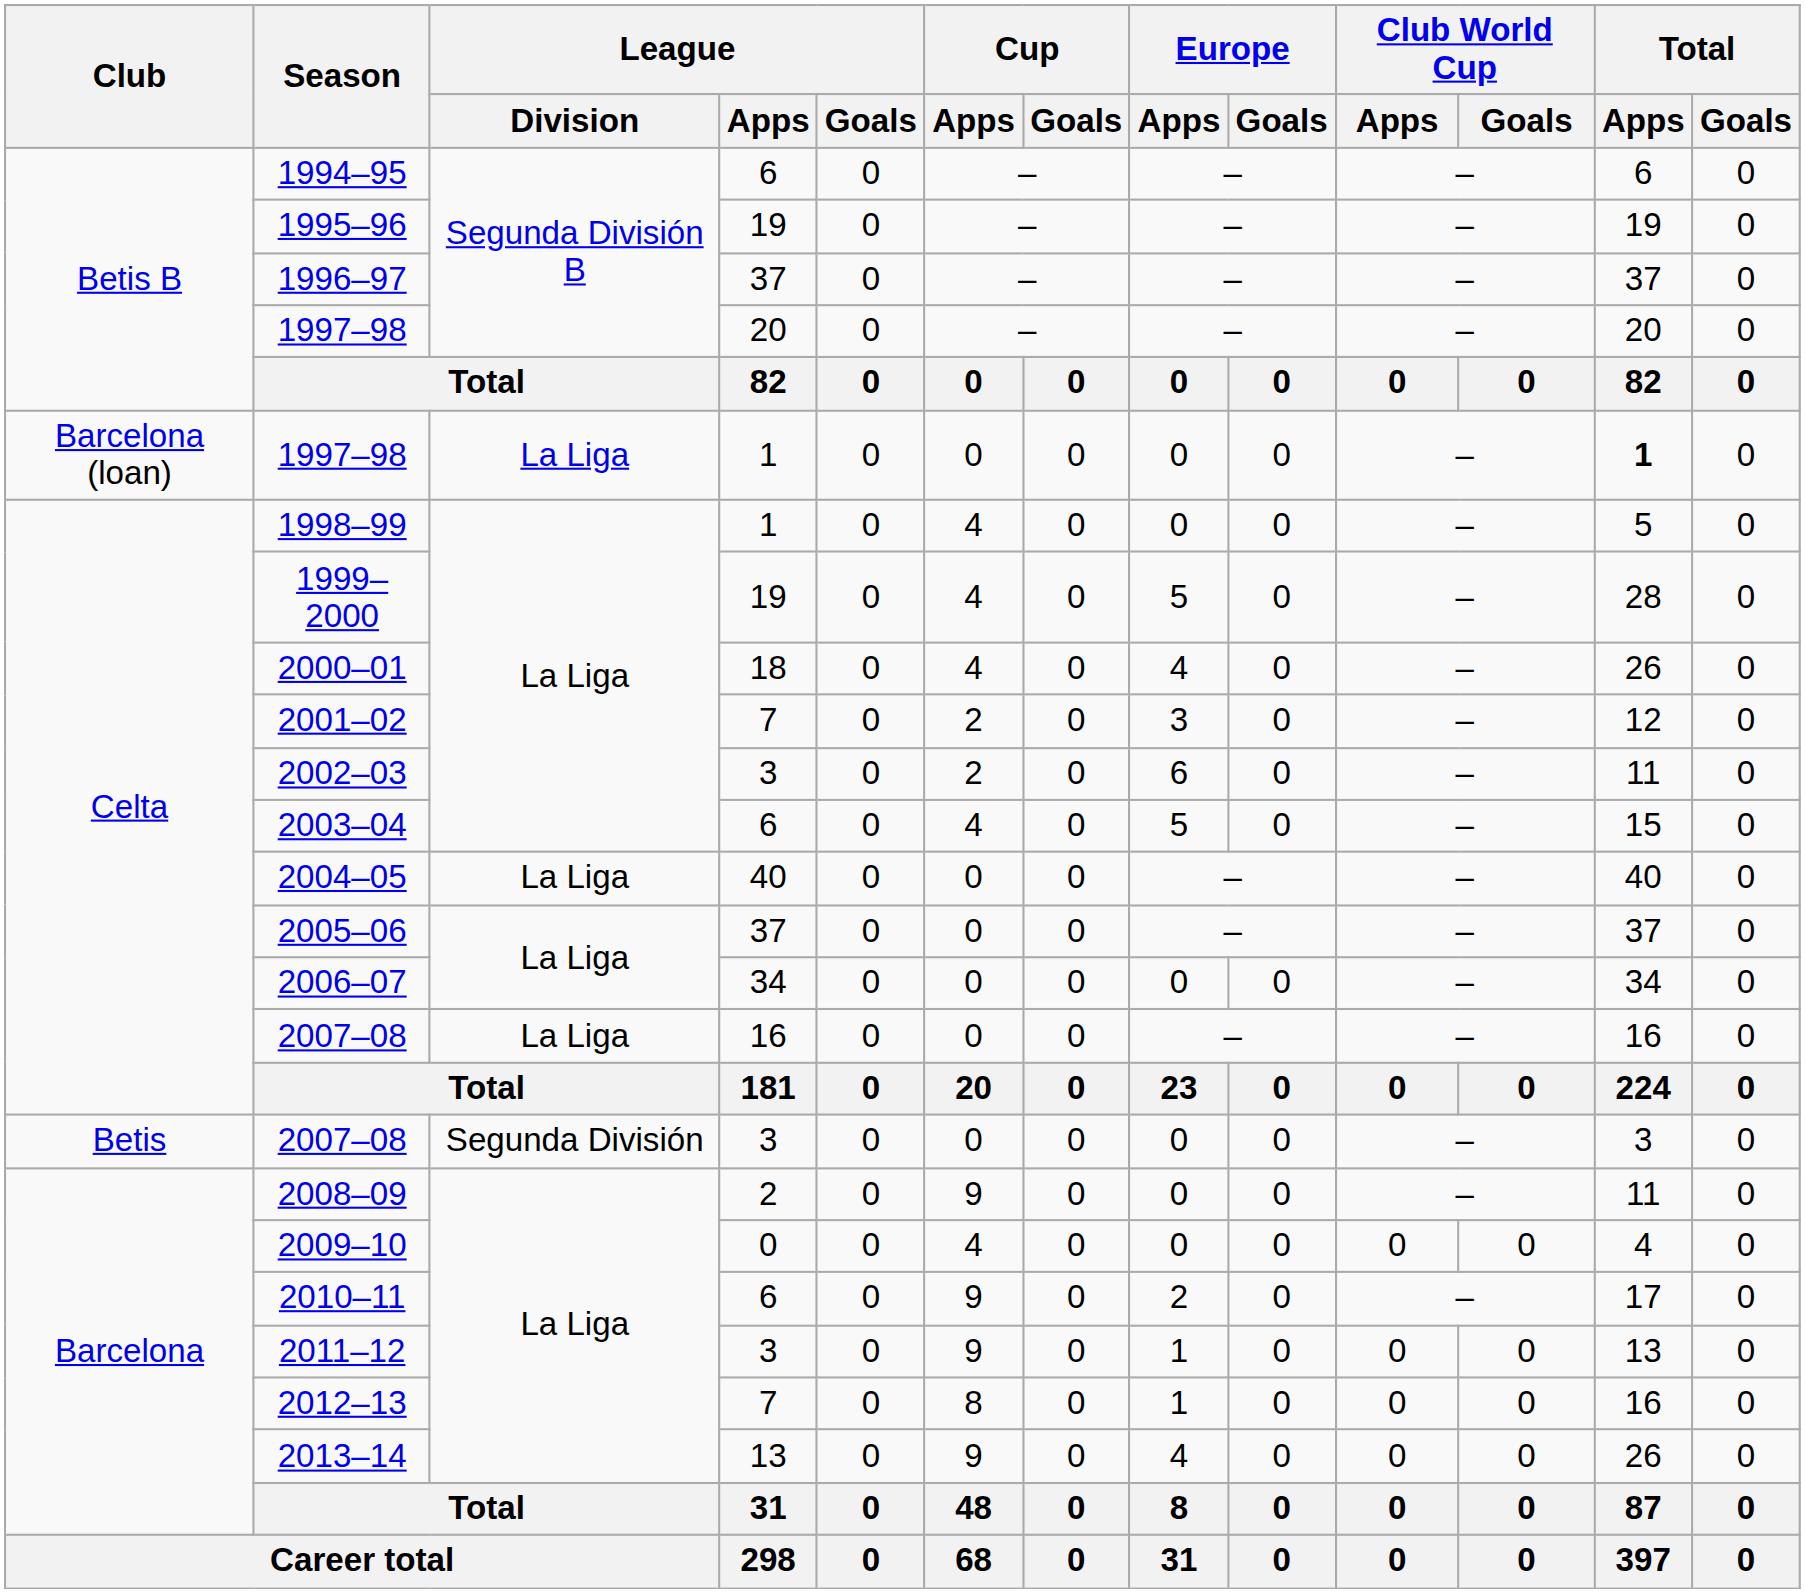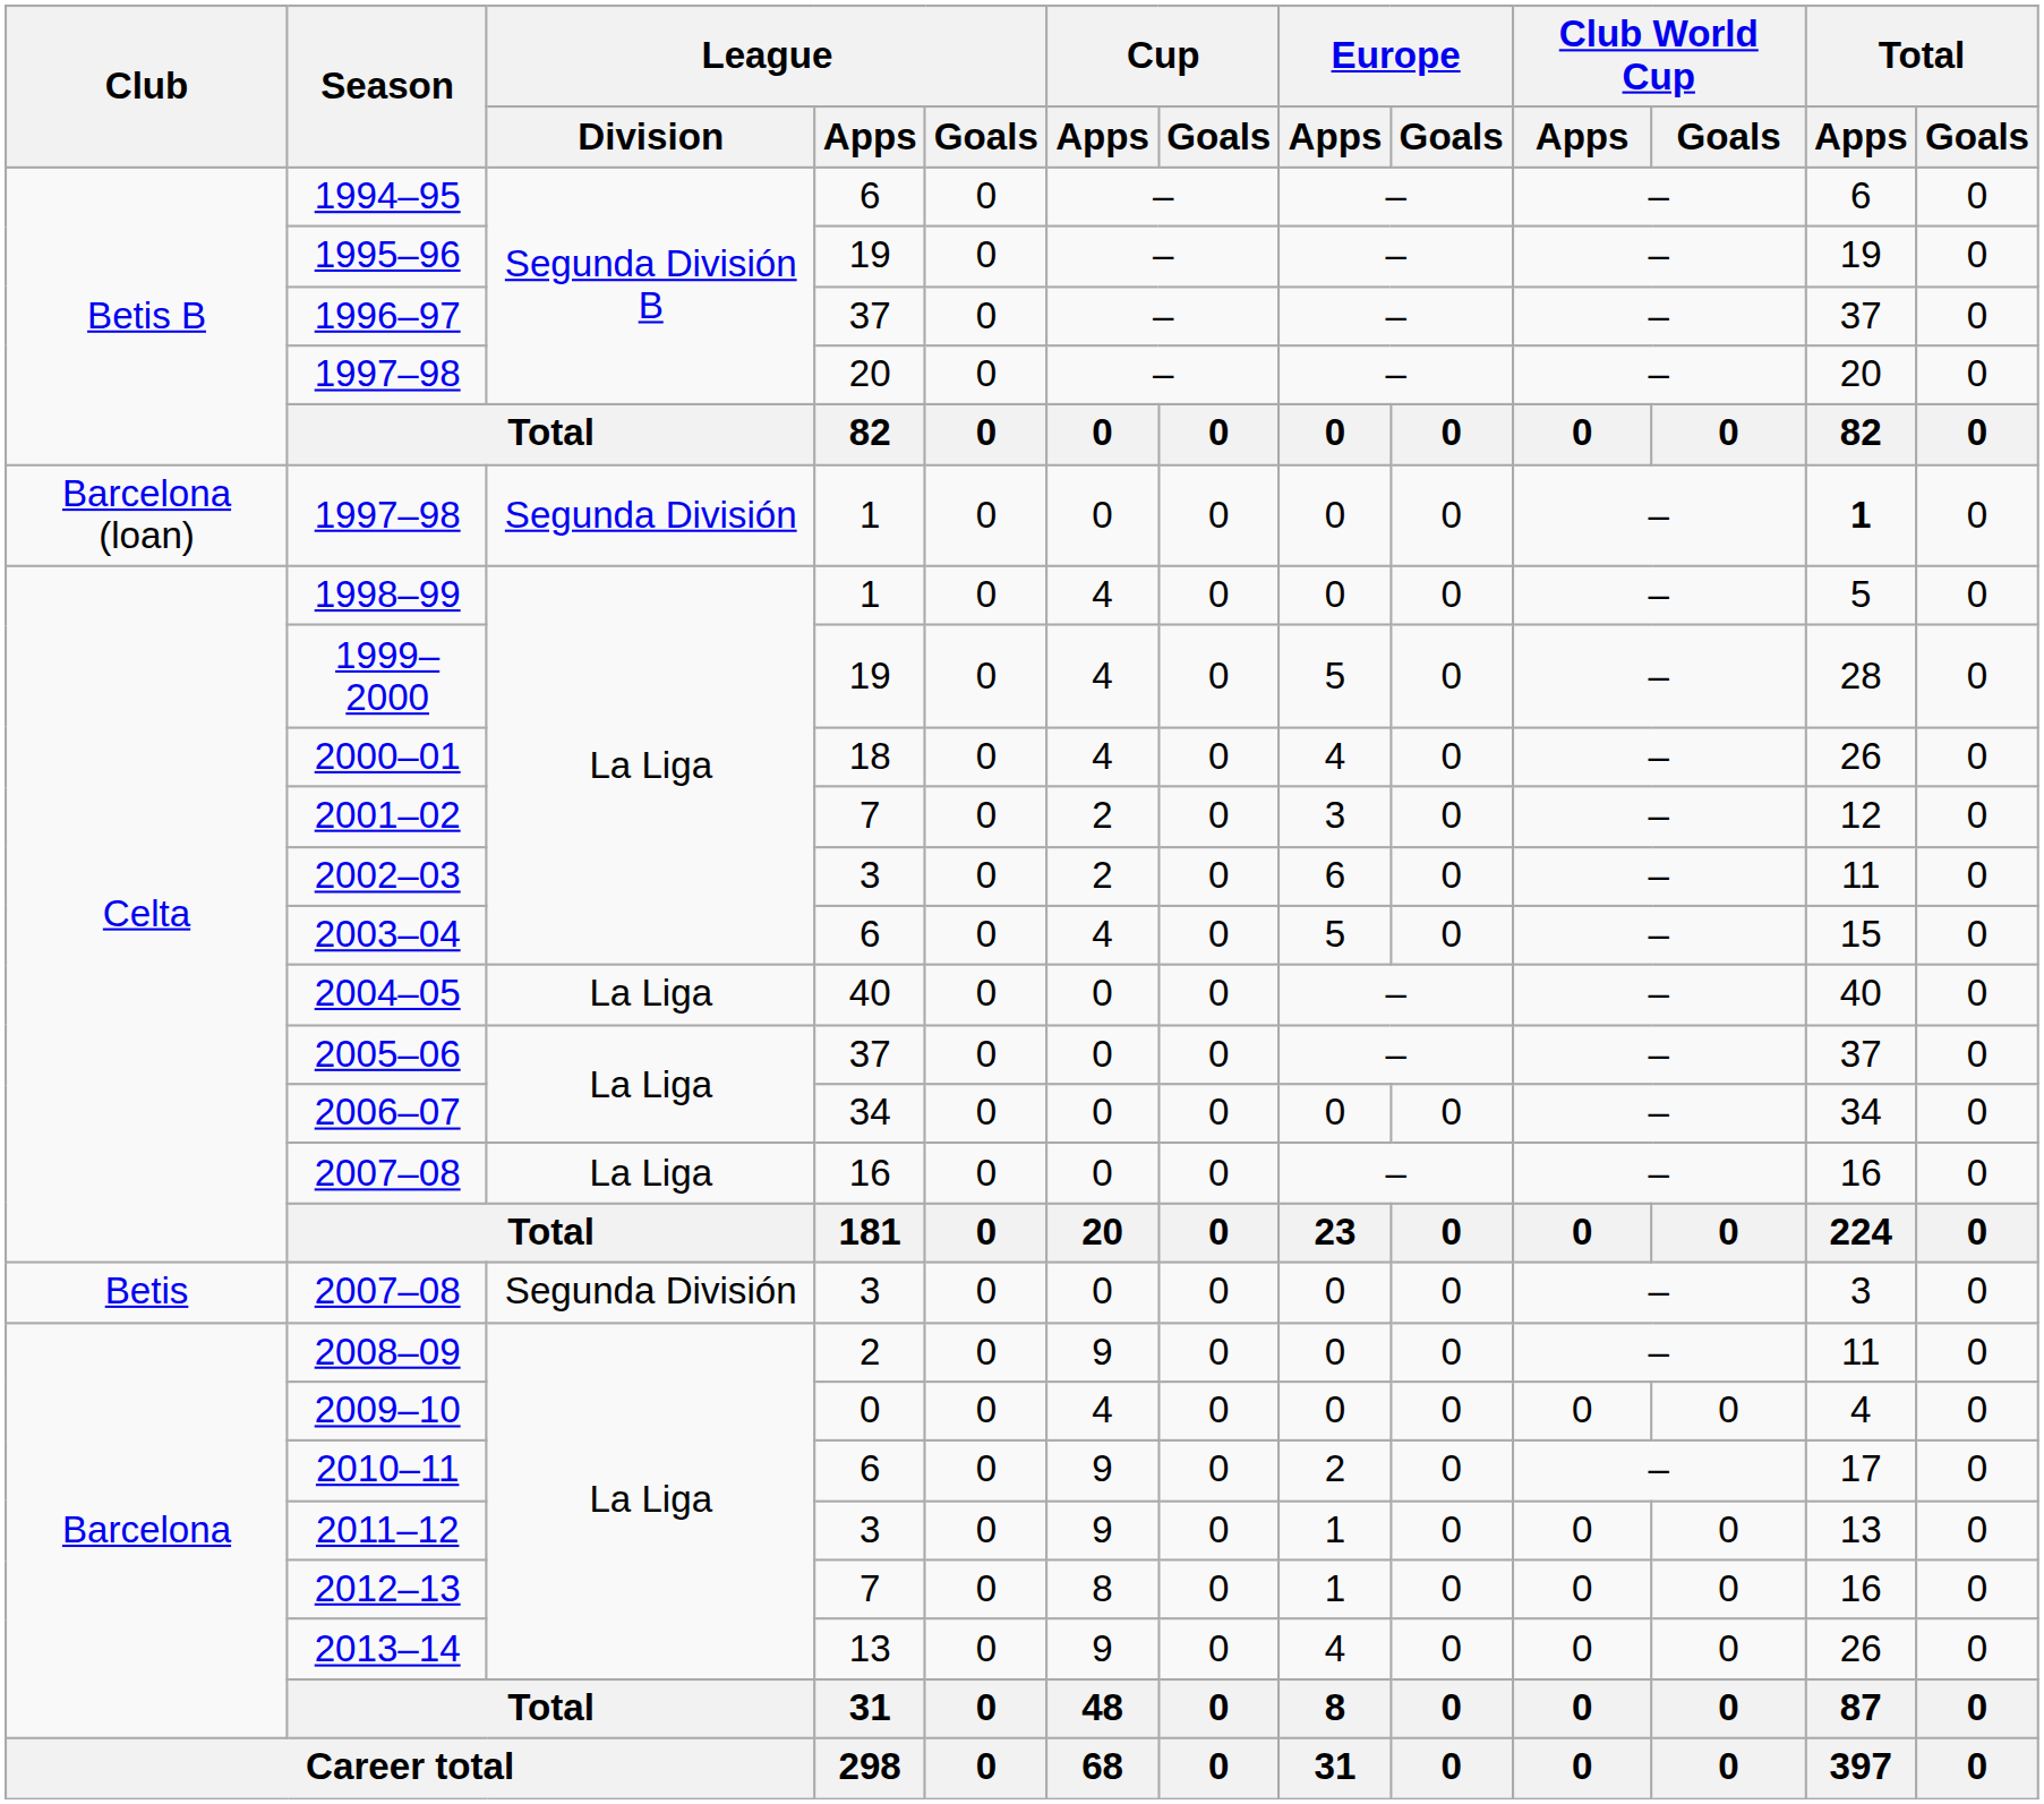 <table class="wikitable" style="text-align:center">
 <tr>
 <th rowspan="2">Club</th>
 <th rowspan="2">Season</th>
 <th colspan="3">League</th>
 <th colspan="2">Cup</th>
 <th colspan="2"><a href='#'>Europe</a></th>
 <th colspan="2"><a href='#'>Club World Cup</a></th>
 <th colspan="2">Total</th>
 </tr>
 <tr>
 <th>Division</th>
 <th>Apps</th>
 <th>Goals</th>
 <th>Apps</th>
 <th>Goals</th>
 <th>Apps</th>
 <th>Goals</th>
 <th>Apps</th>
 <th>Goals</th>
 <th>Apps</th>
 <th>Goals</th>
 </tr>
 <tr>
 <td rowspan="5"><a href='#'>Betis B</a></td>
 <td><a href='#'>1994–95</a></td>
 <td rowspan="4"><a href='#'>Segunda División B</a></td>
 <td>6</td>
 <td>0</td>
 <td colspan="2">–</td>
 <td colspan="2">–</td>
 <td colspan="2">–</td>
 <td>6</td>
 <td>0</td>
 </tr>
 <tr>
 <td><a href='#'>1995–96</a></td>
 <td>19</td>
 <td>0</td>
 <td colspan="2">–</td>
 <td colspan="2">–</td>
 <td colspan="2">–</td>
 <td>19</td>
 <td>0</td>
 </tr>
 <tr>
 <td><a href='#'>1996–97</a></td>
 <td>37</td>
 <td>0</td>
 <td colspan="2">–</td>
 <td colspan="2">–</td>
 <td colspan="2">–</td>
 <td>37</td>
 <td>0</td>
 </tr>
 <tr>
 <td><a href='#'>1997–98</a></td>
 <td>20</td>
 <td>0</td>
 <td colspan="2">–</td>
 <td colspan="2">–</td>
 <td colspan="2">–</td>
 <td>20</td>
 <td>0</td>
 </tr>
 <tr>
 <th colspan="2">Total</th>
 <th>82</th>
 <th>0</th>
 <th>0</th>
 <th>0</th>
 <th>0</th>
 <th>0</th>
 <th>0</th>
 <th>0</th>
 <th>82</th>
 <th>0</th>
 </tr>
 <tr>
 <td><a href='#'>Barcelona</a> (loan)</td>
 <td><a href='#'>1997–98</a></td>
-<td><a href='#'>La Liga</a></td>
+<td><a href='#'>Segunda División</a></td>
 <td>1</td>
 <td>0</td>
 <td>0</td>
 <td>0</td>
 <td>0</td>
 <td>0</td>
 <td colspan="2">–</td>
 <td><strong>1</strong></td>
 <td>0</td>
 </tr>
 <tr>
 <td rowspan="11"><a href='#'>Celta</a></td>
 <td><a href='#'>1998–99</a></td>
 <td rowspan="6">La Liga</td>
 <td>1</td>
 <td>0</td>
 <td>4</td>
 <td>0</td>
 <td>0</td>
 <td>0</td>
 <td colspan="2">–</td>
 <td>5</td>
 <td>0</td>
 </tr>
 <tr>
 <td><a href='#'>1999–2000</a></td>
 <td>19</td>
 <td>0</td>
 <td>4</td>
 <td>0</td>
 <td>5</td>
 <td>0</td>
 <td colspan="2">–</td>
 <td>28</td>
 <td>0</td>
 </tr>
 <tr>
 <td><a href='#'>2000–01</a></td>
 <td>18</td>
 <td>0</td>
 <td>4</td>
 <td>0</td>
 <td>4</td>
 <td>0</td>
 <td colspan="2">–</td>
 <td>26</td>
 <td>0</td>
 </tr>
 <tr>
 <td><a href='#'>2001–02</a></td>
 <td>7</td>
 <td>0</td>
 <td>2</td>
 <td>0</td>
 <td>3</td>
 <td>0</td>
 <td colspan="2">–</td>
 <td>12</td>
 <td>0</td>
 </tr>
 <tr>
 <td><a href='#'>2002–03</a></td>
 <td>3</td>
 <td>0</td>
 <td>2</td>
 <td>0</td>
 <td>6</td>
 <td>0</td>
 <td colspan="2">–</td>
 <td>11</td>
 <td>0</td>
 </tr>
 <tr>
 <td><a href='#'>2003–04</a></td>
 <td>6</td>
 <td>0</td>
 <td>4</td>
 <td>0</td>
 <td>5</td>
 <td>0</td>
 <td colspan="2">–</td>
 <td>15</td>
 <td>0</td>
 </tr>
 <tr>
 <td><a href='#'>2004–05</a></td>
 <td>La Liga</td>
 <td>40</td>
 <td>0</td>
 <td>0</td>
 <td>0</td>
 <td colspan="2">–</td>
 <td colspan="2">–</td>
 <td>40</td>
 <td>0</td>
 </tr>
 <tr>
 <td><a href='#'>2005–06</a></td>
 <td rowspan="2">La Liga</td>
 <td>37</td>
 <td>0</td>
 <td>0</td>
 <td>0</td>
 <td colspan="2">–</td>
 <td colspan="2">–</td>
 <td>37</td>
 <td>0</td>
 </tr>
 <tr>
 <td><a href='#'>2006–07</a></td>
 <td>34</td>
 <td>0</td>
 <td>0</td>
 <td>0</td>
 <td>0</td>
 <td>0</td>
 <td colspan="2">–</td>
 <td>34</td>
 <td>0</td>
 </tr>
 <tr>
 <td><a href='#'>2007–08</a></td>
 <td>La Liga</td>
 <td>16</td>
 <td>0</td>
 <td>0</td>
 <td>0</td>
 <td colspan="2">–</td>
 <td colspan="2">–</td>
 <td>16</td>
 <td>0</td>
 </tr>
 <tr>
 <th colspan="2">Total</th>
 <th>181</th>
 <th>0</th>
 <th>20</th>
 <th>0</th>
 <th>23</th>
 <th>0</th>
 <th>0</th>
 <th>0</th>
 <th>224</th>
 <th>0</th>
 </tr>
 <tr>
 <td><a href='#'>Betis</a></td>
 <td><a href='#'>2007–08</a></td>
 <td>Segunda División</td>
 <td>3</td>
 <td>0</td>
 <td>0</td>
 <td>0</td>
 <td>0</td>
 <td>0</td>
 <td colspan="2">–</td>
 <td>3</td>
 <td>0</td>
 </tr>
 <tr>
 <td rowspan="7"><a href='#'>Barcelona</a></td>
 <td><a href='#'>2008–09</a></td>
 <td rowspan="6">La Liga</td>
 <td>2</td>
 <td>0</td>
 <td>9</td>
 <td>0</td>
 <td>0</td>
 <td>0</td>
 <td colspan="2">–</td>
 <td>11</td>
 <td>0</td>
 </tr>
 <tr>
 <td><a href='#'>2009–10</a></td>
 <td>0</td>
 <td>0</td>
 <td>4</td>
 <td>0</td>
 <td>0</td>
 <td>0</td>
 <td>0</td>
 <td>0</td>
 <td>4</td>
 <td>0</td>
 </tr>
 <tr>
 <td><a href='#'>2010–11</a></td>
 <td>6</td>
 <td>0</td>
 <td>9</td>
 <td>0</td>
 <td>2</td>
 <td>0</td>
 <td colspan="2">–</td>
 <td>17</td>
 <td>0</td>
 </tr>
 <tr>
 <td><a href='#'>2011–12</a></td>
 <td>3</td>
 <td>0</td>
 <td>9</td>
 <td>0</td>
 <td>1</td>
 <td>0</td>
 <td>0</td>
 <td>0</td>
 <td>13</td>
 <td>0</td>
 </tr>
 <tr>
 <td><a href='#'>2012–13</a></td>
 <td>7</td>
 <td>0</td>
 <td>8</td>
 <td>0</td>
 <td>1</td>
 <td>0</td>
 <td>0</td>
 <td>0</td>
 <td>16</td>
 <td>0</td>
 </tr>
 <tr>
 <td><a href='#'>2013–14</a></td>
 <td>13</td>
 <td>0</td>
 <td>9</td>
 <td>0</td>
 <td>4</td>
 <td>0</td>
 <td>0</td>
 <td>0</td>
 <td>26</td>
 <td>0</td>
 </tr>
 <tr>
 <th colspan="2">Total</th>
 <th>31</th>
 <th>0</th>
 <th>48</th>
 <th>0</th>
 <th>8</th>
 <th>0</th>
 <th>0</th>
 <th>0</th>
 <th>87</th>
 <th>0</th>
 </tr>
 <tr>
 <th colspan="3">Career total</th>
 <th>298</th>
 <th>0</th>
 <th>68</th>
 <th>0</th>
 <th>31</th>
 <th>0</th>
 <th>0</th>
 <th>0</th>
 <th>397</th>
 <th>0</th>
 </tr>
 </table>
